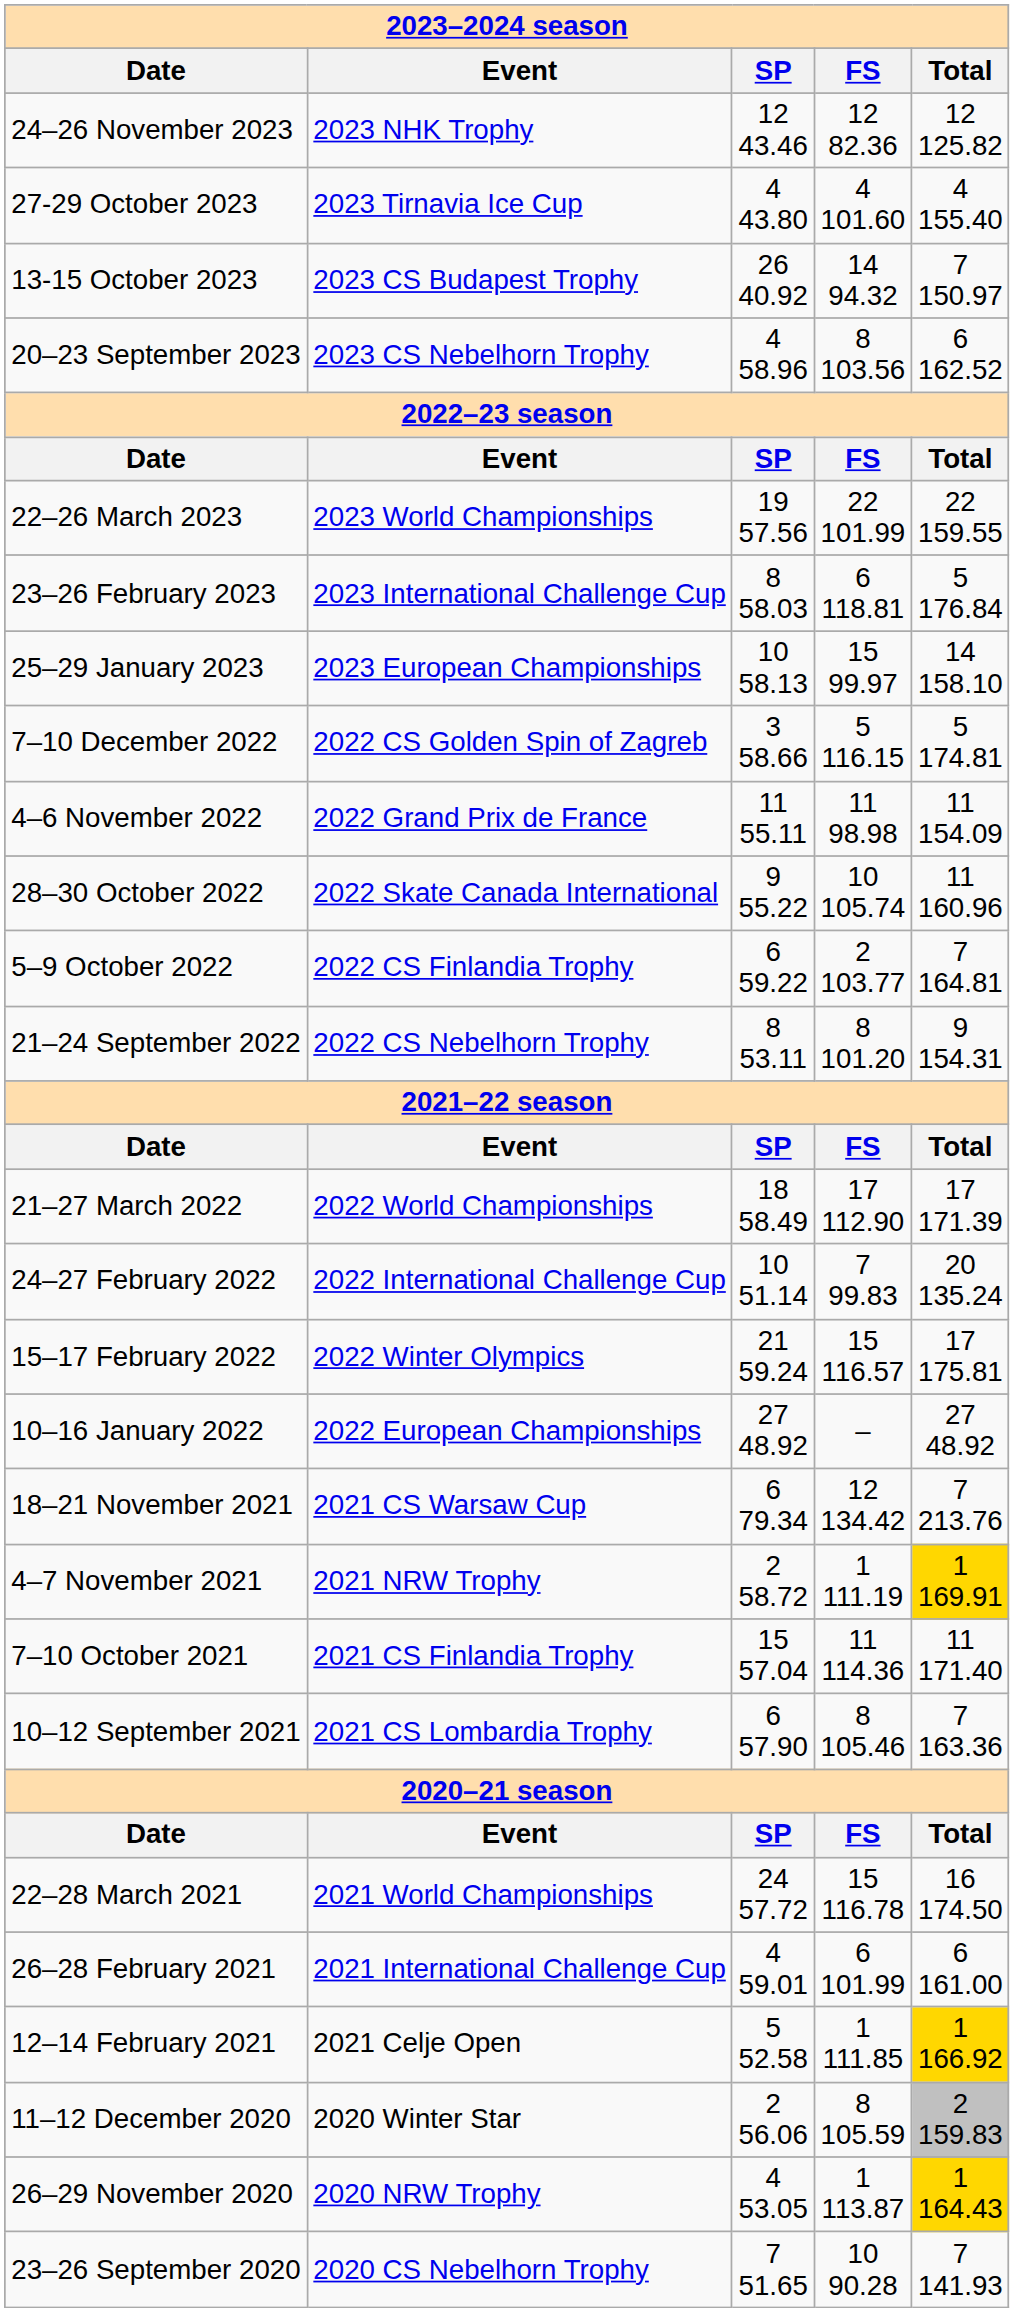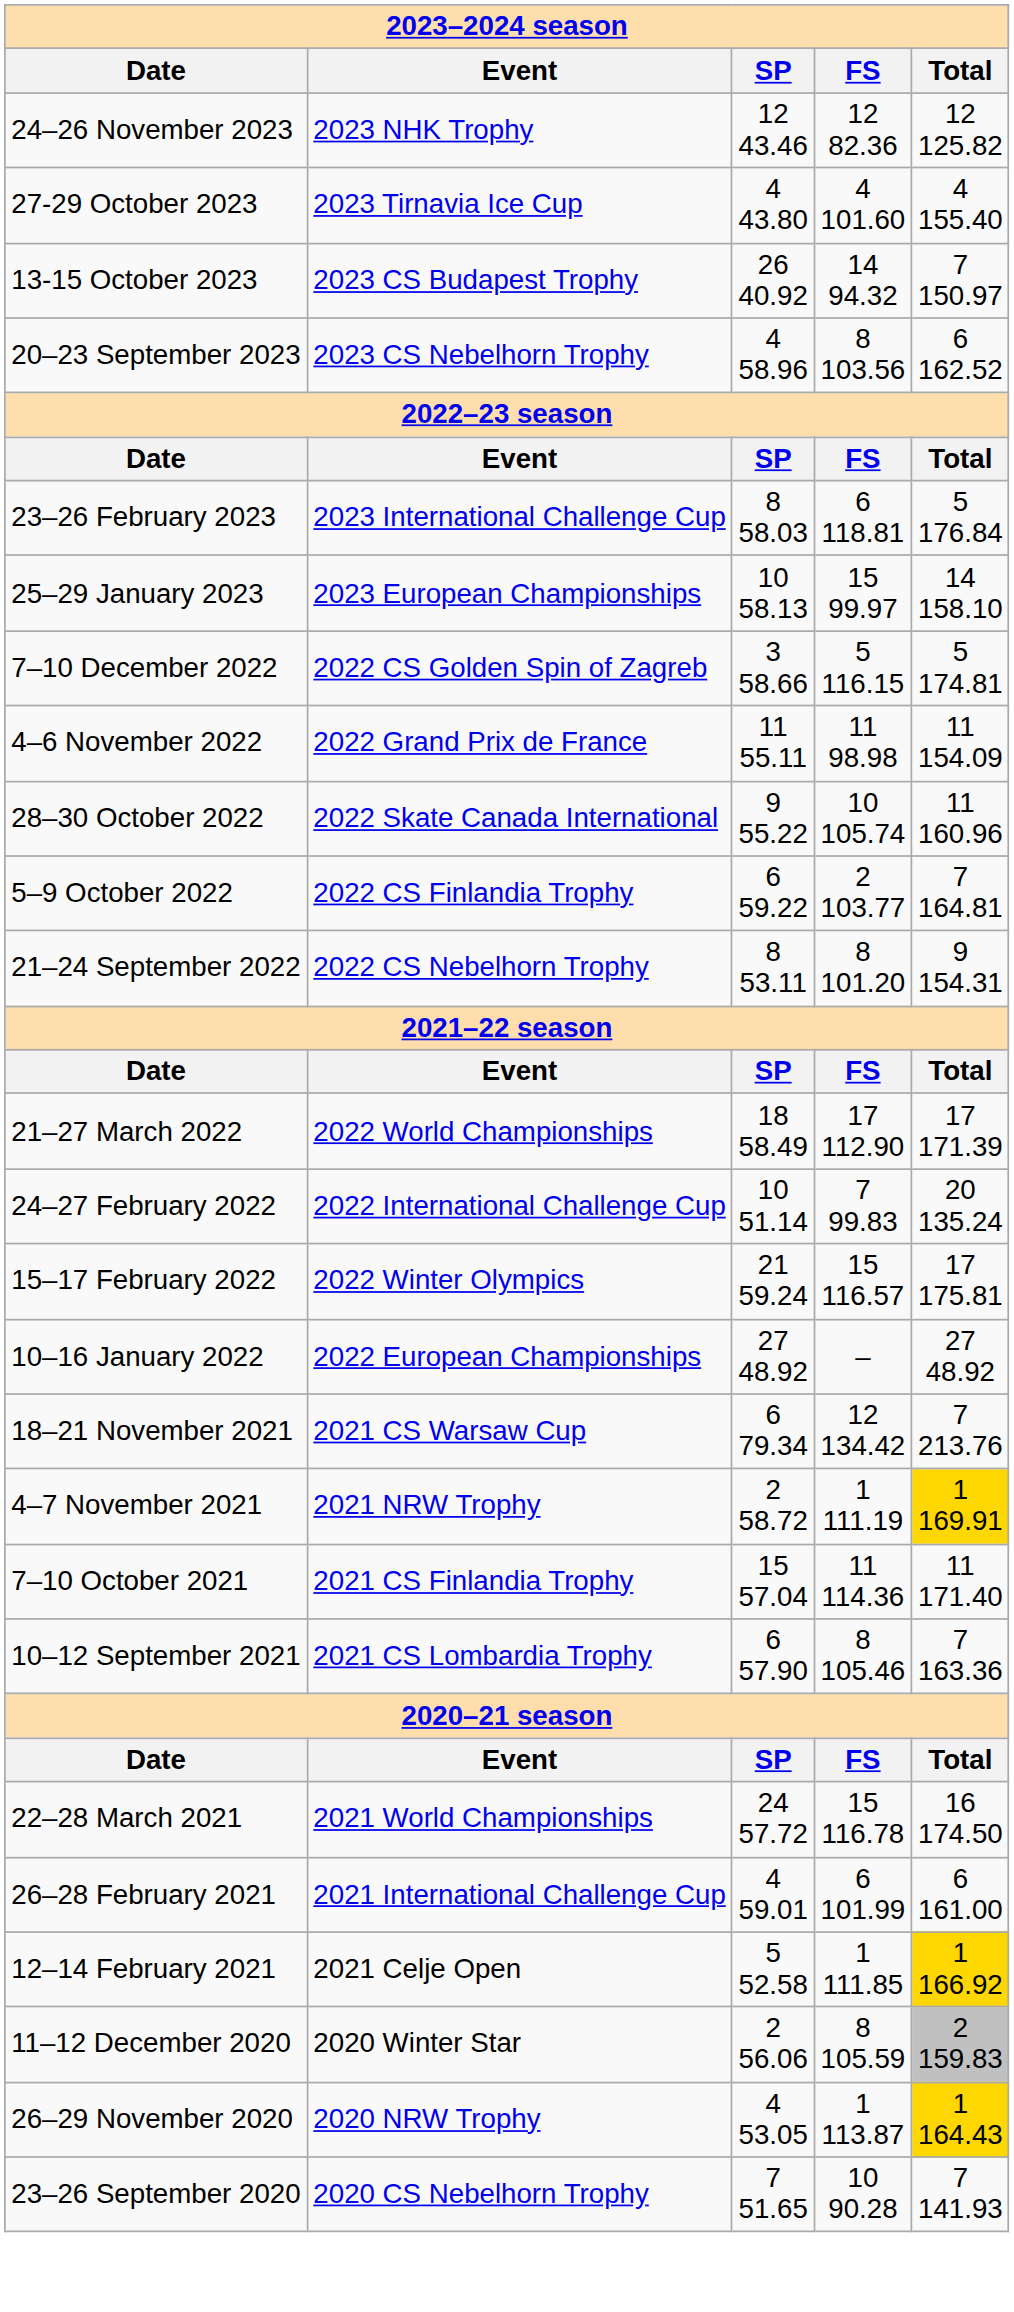 <table class="wikitable">
 <tr>
 <th style="background-color: #ffdead; " colspan=5 align=center><a href='#'><strong>2023–2024 season</strong></a></th>
 </tr>
 <tr>
 <th>Date</th>
 <th>Event</th>
 <th><a href='#'>SP</a></th>
 <th><a href='#'>FS</a></th>
 <th>Total</th>
 </tr>
 <tr>
 <td>24–26 November 2023</td>
 <td><a href='#'>2023 NHK Trophy</a></td>
 <td align=center>12 <br> 43.46</td>
 <td align=center>12 <br> 82.36</td>
 <td align=center>12 <br> 125.82</td>
 </tr>
 <tr>
 <td>27-29 October 2023</td>
 <td><a href='#'>2023 Tirnavia Ice Cup</a></td>
 <td align=center>4 <br> 43.80</td>
 <td align=center>4 <br> 101.60</td>
 <td align=center>4 <br> 155.40</td>
 </tr>
 <tr>
 <td>13-15 October 2023</td>
 <td><a href='#'>2023 CS Budapest Trophy</a></td>
 <td align=center>26 <br> 40.92</td>
 <td align=center>14 <br> 94.32</td>
 <td align=center>7 <br> 150.97</td>
 </tr>
 <tr>
 <td>20–23 September 2023</td>
 <td><a href='#'>2023 CS Nebelhorn Trophy</a></td>
 <td align=center>4 <br> 58.96</td>
 <td align=center>8 <br> 103.56</td>
 <td align=center>6 <br> 162.52</td>
 </tr>
 <tr>
 <th colspan="5" style="background:#ffdead;"><a href='#'>2022–23 season</a></th>
 </tr>
 <tr>
 <th>Date</th>
 <th>Event</th>
 <th><a href='#'>SP</a></th>
 <th><a href='#'>FS</a></th>
 <th>Total</th>
-</tr>
-<tr>
-<td>22–26 March 2023</td>
-<td><a href='#'>2023 World Championships</a></td>
-<td align=center>19 <br> 57.56</td>
-<td align=center>22 <br> 101.99</td>
-<td align=center>22 <br> 159.55</td>
 </tr>
 <tr>
 <td>23–26 February 2023</td>
 <td><a href='#'>2023 International Challenge Cup</a></td>
 <td align=center>8 <br> 58.03</td>
 <td align=center>6 <br> 118.81</td>
 <td align=center>5 <br> 176.84</td>
 </tr>
 <tr>
 <td>25–29 January 2023</td>
 <td><a href='#'>2023 European Championships</a></td>
 <td align=center>10 <br> 58.13</td>
 <td align=center>15 <br> 99.97</td>
 <td align=center>14 <br> 158.10</td>
 </tr>
 <tr>
 <td>7–10 December 2022</td>
 <td><a href='#'>2022 CS Golden Spin of Zagreb</a></td>
 <td align=center>3 <br> 58.66</td>
 <td align=center>5 <br> 116.15</td>
 <td align=center>5 <br> 174.81</td>
 </tr>
 <tr>
 <td>4–6 November 2022</td>
 <td><a href='#'>2022 Grand Prix de France</a></td>
 <td align=center>11 <br> 55.11</td>
 <td align=center>11 <br> 98.98</td>
 <td align=center>11 <br> 154.09</td>
 </tr>
 <tr>
 <td>28–30 October 2022</td>
 <td><a href='#'>2022 Skate Canada International</a></td>
 <td align=center>9 <br> 55.22</td>
 <td align=center>10 <br> 105.74</td>
 <td align=center>11 <br> 160.96</td>
 </tr>
 <tr>
 <td>5–9 October 2022</td>
 <td><a href='#'>2022 CS Finlandia Trophy</a></td>
 <td align=center>6 <br> 59.22</td>
 <td align=center>2 <br> 103.77</td>
 <td align=center>7 <br> 164.81</td>
 </tr>
 <tr>
 <td>21–24 September 2022</td>
 <td><a href='#'>2022 CS Nebelhorn Trophy</a></td>
 <td align=center>8 <br> 53.11</td>
 <td align=center>8 <br> 101.20</td>
 <td align=center>9 <br> 154.31</td>
 </tr>
 <tr>
 <th colspan="5" style="background:#ffdead;"><a href='#'>2021–22 season</a></th>
 </tr>
 <tr>
 <th>Date</th>
 <th>Event</th>
 <th><a href='#'>SP</a></th>
 <th><a href='#'>FS</a></th>
 <th>Total</th>
 </tr>
 <tr>
 <td>21–27 March 2022</td>
 <td><a href='#'>2022 World Championships</a></td>
 <td align=center>18 <br> 58.49</td>
 <td align=center>17 <br> 112.90</td>
 <td align=center>17 <br> 171.39</td>
 </tr>
 <tr>
 <td>24–27 February 2022</td>
 <td><a href='#'>2022 International Challenge Cup</a></td>
 <td align=center>10 <br> 51.14</td>
 <td align=center>7 <br> 99.83</td>
 <td align=center>20 <br> 135.24</td>
 </tr>
 <tr>
 <td>15–17 February 2022</td>
 <td><a href='#'>2022 Winter Olympics</a></td>
 <td align=center>21 <br> 59.24</td>
 <td align=center>15 <br> 116.57</td>
 <td align=center>17 <br> 175.81</td>
 </tr>
 <tr>
 <td>10–16 January 2022</td>
 <td><a href='#'>2022 European Championships</a></td>
 <td align=center>27 <br> 48.92</td>
 <td align=center>–</td>
 <td align=center>27 <br> 48.92</td>
 </tr>
 <tr>
 <td>18–21 November 2021</td>
 <td><a href='#'>2021 CS Warsaw Cup</a></td>
 <td align=center>6 <br> 79.34</td>
 <td align=center>12 <br> 134.42</td>
 <td align=center>7 <br> 213.76</td>
 </tr>
 <tr>
 <td>4–7 November 2021</td>
 <td><a href='#'>2021 NRW Trophy</a></td>
 <td align=center>2 <br> 58.72</td>
 <td align=center>1 <br> 111.19</td>
 <td align=center bgcolor=gold>1 <br> 169.91</td>
 </tr>
 <tr>
 <td>7–10 October 2021</td>
 <td><a href='#'>2021 CS Finlandia Trophy</a></td>
 <td align=center>15 <br> 57.04</td>
 <td align=center>11 <br> 114.36</td>
 <td align=center>11 <br> 171.40</td>
 </tr>
 <tr>
 <td>10–12 September 2021</td>
 <td><a href='#'>2021 CS Lombardia Trophy</a></td>
 <td align=center>6 <br> 57.90</td>
 <td align=center>8 <br> 105.46</td>
 <td align=center>7 <br> 163.36</td>
 </tr>
 <tr>
 <th colspan="5" style="background:#ffdead;"><a href='#'>2020–21 season</a></th>
 </tr>
 <tr>
 <th>Date</th>
 <th>Event</th>
 <th><a href='#'>SP</a></th>
 <th><a href='#'>FS</a></th>
 <th>Total</th>
 </tr>
 <tr>
 <td>22–28 March 2021</td>
 <td><a href='#'>2021 World Championships</a></td>
 <td align=center>24 <br> 57.72</td>
 <td align=center>15 <br> 116.78</td>
 <td align=center>16 <br> 174.50</td>
 </tr>
 <tr>
 <td>26–28 February 2021</td>
 <td><a href='#'>2021 International Challenge Cup</a></td>
 <td align=center>4 <br> 59.01</td>
 <td align=center>6 <br> 101.99</td>
 <td align=center>6 <br> 161.00</td>
 </tr>
 <tr>
 <td>12–14 February 2021</td>
 <td>2021 Celje Open</td>
 <td align=center>5 <br> 52.58</td>
 <td align=center>1 <br> 111.85</td>
 <td align=center bgcolor=gold>1 <br> 	166.92</td>
 </tr>
 <tr>
 <td>11–12 December 2020</td>
 <td>2020 Winter Star</td>
 <td align=center>2 <br> 56.06</td>
 <td align=center>8 <br> 105.59</td>
 <td align=center bgcolor=silver>2 <br> 159.83</td>
 </tr>
 <tr>
 <td>26–29 November 2020</td>
 <td><a href='#'>2020 NRW Trophy</a></td>
 <td align=center>4 <br> 53.05</td>
 <td align=center>1 <br> 113.87</td>
 <td align=center bgcolor=gold>1 <br> 164.43</td>
 </tr>
 <tr>
 <td>23–26 September 2020</td>
 <td><a href='#'>2020 CS Nebelhorn Trophy</a></td>
 <td align=center>7 <br> 51.65</td>
 <td align=center>10 <br> 90.28</td>
 <td align=center>7 <br> 141.93</td>
 </tr>
 </table>
